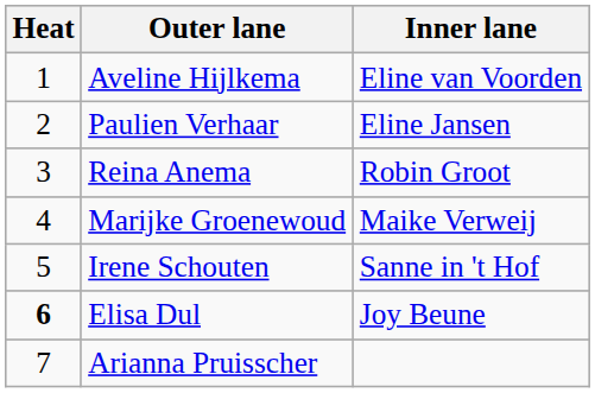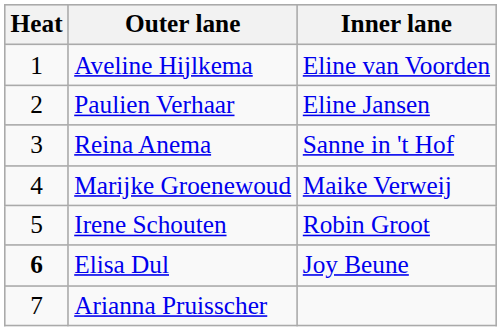 <table class="wikitable">
 <tr>
 <th>Heat</th>
 <th>Outer lane</th>
 <th>Inner lane</th>
 </tr>
 <tr>
 <td align="center">1</td>
 <td><a href='#'>Aveline Hijlkema</a></td>
 <td><a href='#'>Eline van Voorden</a></td>
 </tr>
 <tr>
 <td align="center">2</td>
 <td><a href='#'>Paulien Verhaar</a></td>
 <td><a href='#'>Eline Jansen</a></td>
 </tr>
 <tr>
 <td align="center">3</td>
 <td><a href='#'>Reina Anema</a></td>
-<td><a href='#'>Robin Groot</a></td>
+<td><a href='#'>Sanne in 't Hof</a></td>
 </tr>
 <tr>
 <td align="center">4</td>
 <td><a href='#'>Marijke Groenewoud</a></td>
 <td><a href='#'>Maike Verweij</a></td>
 </tr>
 <tr>
 <td align="center">5</td>
 <td><a href='#'>Irene Schouten</a></td>
-<td><a href='#'>Sanne in 't Hof</a></td>
+<td><a href='#'>Robin Groot</a></td>
 </tr>
 <tr>
 <td align="center"><strong>6</strong></td>
 <td><a href='#'>Elisa Dul</a></td>
 <td><a href='#'>Joy Beune</a></td>
 </tr>
 <tr>
 <td align="center">7</td>
 <td><a href='#'>Arianna Pruisscher</a></td>
 </tr>
 </table>
